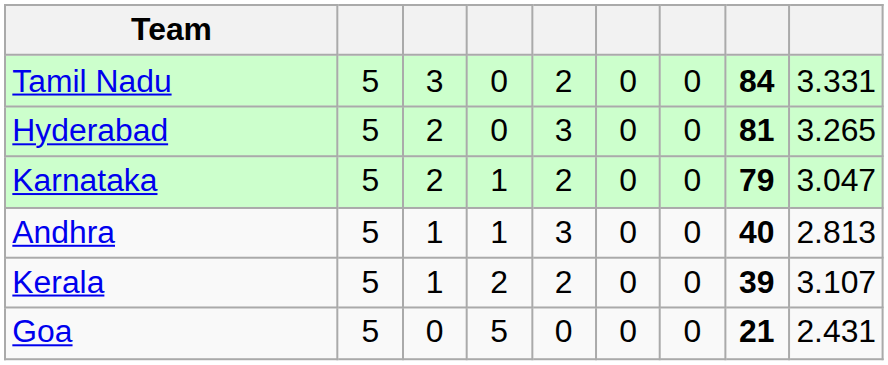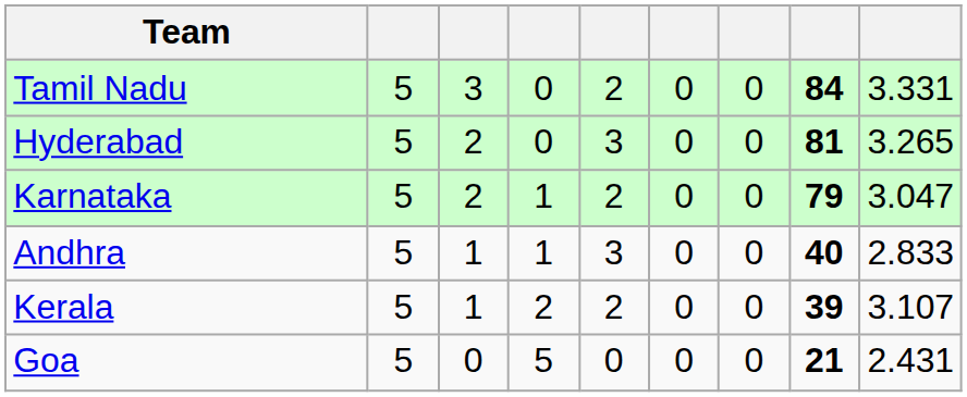 <table class="wikitable" style="text-align:center">
 <tr>
 <th style="width:160px">Team</th>
 <th style="width:25px"></th>
 <th style="width:25px"></th>
 <th style="width:25px"></th>
 <th style="width:25px"></th>
 <th style="width:25px"></th>
 <th style="width:25px"></th>
 <th style="width:25px"></th>
 <th style="width:25px;"></th>
 </tr>
 <tr style="background:#cfc;">
 <td style="text-align:left"><a href='#'>Tamil Nadu</a></td>
 <td>5</td>
 <td>3</td>
 <td>0</td>
 <td>2</td>
 <td>0</td>
 <td>0</td>
 <td><strong>84</strong></td>
 <td>3.331</td>
 </tr>
 <tr style="background:#cfc;">
 <td style="text-align:left"><a href='#'>Hyderabad</a></td>
 <td>5</td>
 <td>2</td>
 <td>0</td>
 <td>3</td>
 <td>0</td>
 <td>0</td>
 <td><strong>81</strong></td>
 <td>3.265</td>
 </tr>
 <tr style="background:#cfc;">
 <td style="text-align:left"><a href='#'>Karnataka</a></td>
 <td>5</td>
 <td>2</td>
 <td>1</td>
 <td>2</td>
 <td>0</td>
 <td>0</td>
 <td><strong>79</strong></td>
 <td>3.047</td>
 </tr>
 <tr>
 <td style="text-align:left"><a href='#'>Andhra</a></td>
 <td>5</td>
 <td>1</td>
 <td>1</td>
 <td>3</td>
 <td>0</td>
 <td>0</td>
 <td><strong>40</strong></td>
-<td>2.813</td>
+<td>2.833</td>
 </tr>
 <tr>
 <td style="text-align:left"><a href='#'>Kerala</a></td>
 <td>5</td>
 <td>1</td>
 <td>2</td>
 <td>2</td>
 <td>0</td>
 <td>0</td>
 <td><strong>39</strong></td>
 <td>3.107</td>
 </tr>
 <tr>
 <td style="text-align:left"><a href='#'>Goa</a></td>
 <td>5</td>
 <td>0</td>
 <td>5</td>
 <td>0</td>
 <td>0</td>
 <td>0</td>
 <td><strong>21</strong></td>
 <td>2.431</td>
 </tr>
 </table>
